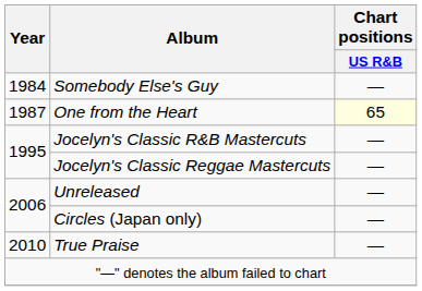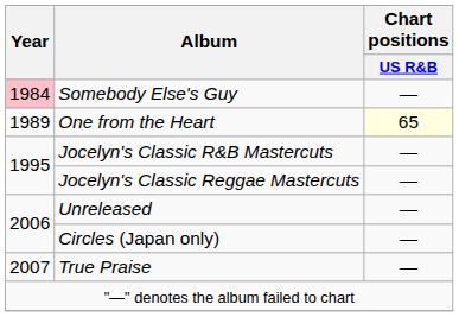 <table class="wikitable" style="text-align:center;">
 <tr>
 <th rowspan="2">Year</th>
 <th rowspan="2">Album</th>
 <th colspan="1">Chart positions</th>
 </tr>
 <tr style="font-size:smaller;">
 <th width="40"><a href='#'>US R&B</a><br></th>
 </tr>
 <tr>
-<td rowspan="1">1984</td>
+<td rowspan="1" style="background: pink;">1984</td>
 <td align="left"><em>Somebody Else's Guy</em></td>
 <td>—</td>
 </tr>
 <tr>
-<td rowspan="1">1987</td>
+<td rowspan="1">1989</td>
 <td align="left"><em>One from the Heart</em></td>
 <td style="background: lightyellow;">65</td>
 </tr>
 <tr>
 <td rowspan="2">1995</td>
 <td align="left"><em>Jocelyn's Classic R&B Mastercuts</em></td>
 <td>—</td>
 </tr>
 <tr>
 <td align="left"><em>Jocelyn's Classic Reggae Mastercuts</em></td>
 <td>—</td>
 </tr>
 <tr>
 <td rowspan="2">2006</td>
 <td align="left"><em>Unreleased</em></td>
 <td>—</td>
 </tr>
 <tr>
 <td align="left"><em>Circles</em> (Japan only)</td>
 <td>—</td>
 </tr>
 <tr>
-<td rowspan="1">2010</td>
+<td rowspan="1">2007</td>
 <td align="left"><em>True Praise</em></td>
 <td>—</td>
 </tr>
 <tr>
 <td align="center" colspan="7"><small>"—" denotes the album failed to chart</small></td>
 </tr>
 <tr>
 </tr>
 </table>
